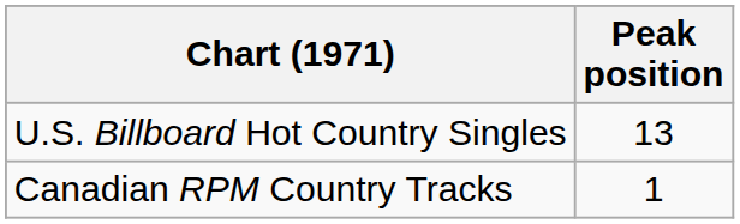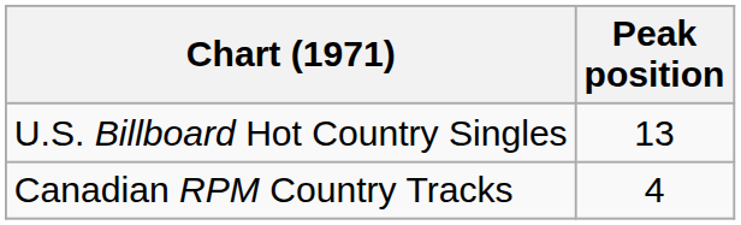 <table class="wikitable sortable">
 <tr>
 <th align="left">Chart (1971)</th>
 <th align="center">Peak<br>position</th>
 </tr>
 <tr>
 <td align="left">U.S. <em>Billboard</em> Hot Country Singles</td>
 <td align="center">13</td>
 </tr>
 <tr>
 <td align="left">Canadian <em>RPM</em> Country Tracks</td>
-<td align="center">1</td>
+<td align="center">4</td>
 </tr>
 </table>
